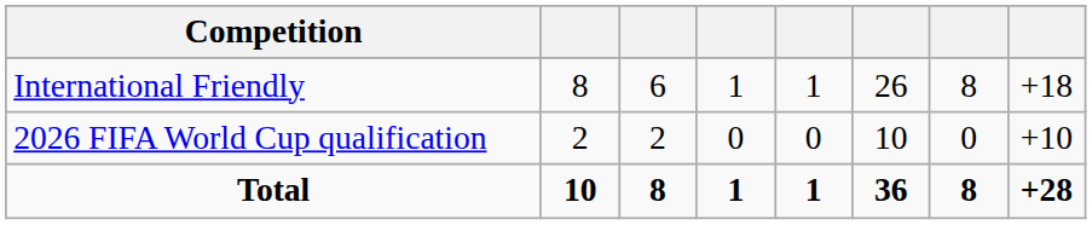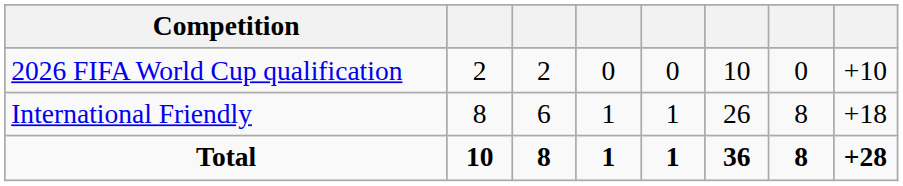 <table class="wikitable" style="text-align: center;">
 <tr>
 <th width=250>Competition</th>
 <th width=30></th>
 <th width=30></th>
 <th width=30></th>
 <th width=30></th>
 <th width=30></th>
 <th width=30></th>
 <th width=30></th>
 </tr>
 <tr>
+<td align=left><a href='#'>2026 FIFA World Cup qualification</a></td>
+<td>2</td>
+<td>2</td>
+<td>0</td>
+<td>0</td>
+<td>10</td>
+<td>0</td>
+<td>+10</td>
+</tr>
+<tr>
 <td align=left><a href='#'>International Friendly</a></td>
 <td>8</td>
 <td>6</td>
 <td>1</td>
 <td>1</td>
 <td>26</td>
 <td>8</td>
 <td>+18</td>
-</tr>
-<tr>
-<td align=left><a href='#'>2026 FIFA World Cup qualification</a></td>
-<td>2</td>
-<td>2</td>
-<td>0</td>
-<td>0</td>
-<td>10</td>
-<td>0</td>
-<td>+10</td>
 </tr>
 <tr>
 <td><strong>Total</strong></td>
 <td><strong>10</strong></td>
 <td><strong>8</strong></td>
 <td><strong>1</strong></td>
 <td><strong>1</strong></td>
 <td><strong>36</strong></td>
 <td><strong>8</strong></td>
 <td><strong>+28</strong></td>
 </tr>
 </table>
